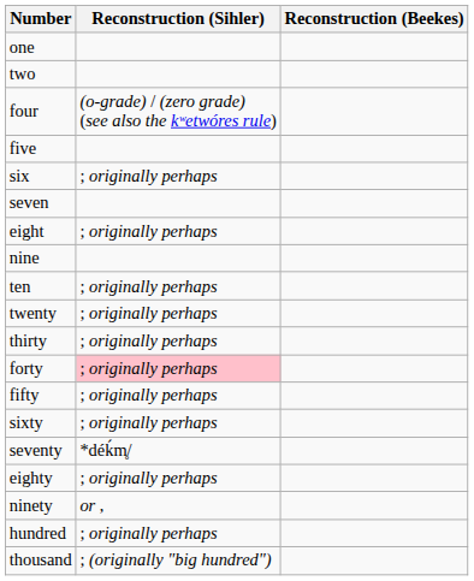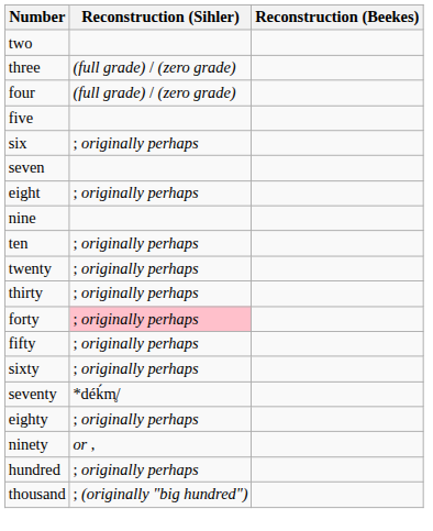 <table class="wikitable">
 <tr>
 <th>Number</th>
 <th>Reconstruction (Sihler)</th>
 <th>Reconstruction (Beekes)</th>
 </tr>
 <tr>
-<td>one</td>
-<td></td>
-<td></td>
-</tr>
-<tr>
 <td>two</td>
 <td></td>
 <td></td>
 </tr>
 <tr>
+<td>three</td>
+<td> <em>(full grade)</em> /  <em>(zero grade)</em></td>
+<td></td>
+</tr>
+<tr>
 <td>four</td>
-<td> <em>(o-grade)</em> /  <em>(zero grade)</em><br>(<em>see also the <a href='#'>kʷetwóres rule</a></em>)</td>
+<td> <em>(full grade)</em> /  <em>(zero grade)</em></td>
 <td></td>
 </tr>
 <tr>
 <td>five</td>
 <td></td>
 <td></td>
 </tr>
 <tr>
 <td>six</td>
 <td>; <em>originally perhaps</em> </td>
 <td></td>
 </tr>
 <tr>
 <td>seven</td>
 <td></td>
 <td></td>
 </tr>
 <tr>
 <td>eight</td>
 <td>; <em>originally perhaps</em> </td>
 <td></td>
 </tr>
 <tr>
 <td>nine</td>
 <td></td>
 <td></td>
 </tr>
 <tr>
 <td>ten</td>
 <td>; <em>originally perhaps</em> </td>
 <td></td>
 </tr>
 <tr>
 <td>twenty</td>
 <td>; <em>originally perhaps</em> </td>
 <td></td>
 </tr>
 <tr>
 <td>thirty</td>
 <td>; <em>originally perhaps</em> </td>
 <td></td>
 </tr>
 <tr>
 <td>forty</td>
 <td style="background: pink;">; <em>originally perhaps</em> </td>
 <td></td>
 </tr>
 <tr>
 <td>fifty</td>
 <td>; <em>originally perhaps</em> </td>
 <td></td>
 </tr>
 <tr>
 <td>sixty</td>
 <td>; <em>originally perhaps</em> </td>
 <td></td>
 </tr>
 <tr>
 <td>seventy</td>
 <td>*déḱm̥/</td>
 <td></td>
 </tr>
 <tr>
 <td>eighty</td>
 <td>; <em>originally perhaps</em> </td>
 <td></td>
 </tr>
 <tr>
 <td>ninety</td>
 <td> <em>or</em> , </td>
 <td></td>
 </tr>
 <tr>
 <td>hundred</td>
 <td>; <em>originally perhaps</em> </td>
 <td></td>
 </tr>
 <tr>
 <td>thousand</td>
 <td>;  <em>(originally "big hundred")</em></td>
 <td></td>
 </tr>
 </table>
